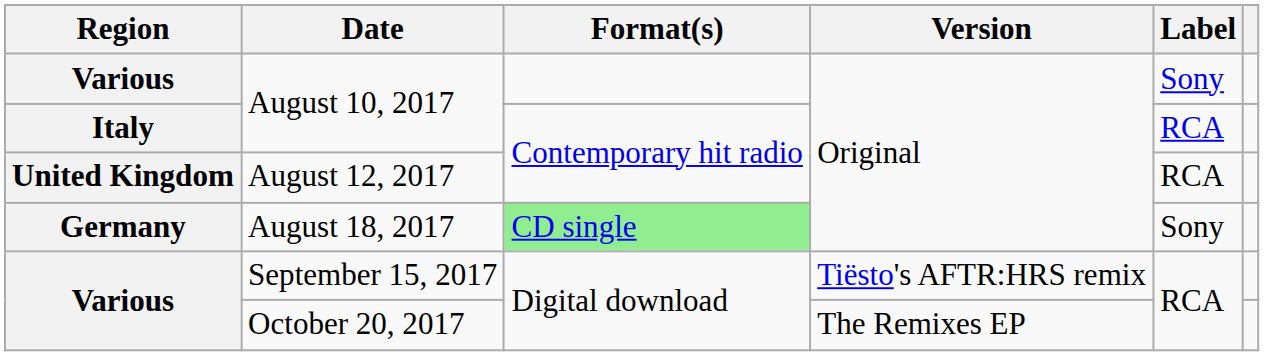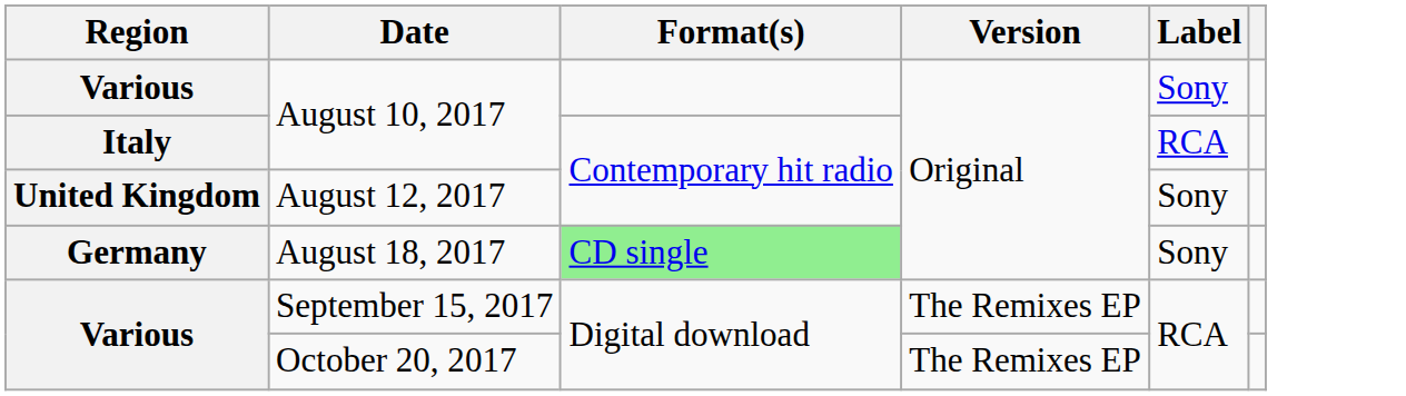 <table class="wikitable plainrowheaders">
 <tr>
 <th scope="col">Region</th>
 <th scope="col">Date</th>
 <th scope="col">Format(s)</th>
 <th scope="col">Version</th>
 <th scope="col">Label</th>
 <th scope="col"></th>
 </tr>
 <tr>
 <th scope="row">Various</th>
 <td rowspan="2">August 10, 2017</td>
 <td></td>
 <td rowspan="4">Original</td>
 <td><a href='#'>Sony</a></td>
 <td style="text-align:center;"></td>
 </tr>
 <tr>
 <th scope="row">Italy</th>
 <td rowspan="2"><a href='#'>Contemporary hit radio</a></td>
 <td><a href='#'>RCA</a></td>
 <td align="center"></td>
 </tr>
 <tr>
 <th scope="row">United Kingdom</th>
 <td>August 12, 2017</td>
-<td>RCA</td>
+<td>Sony</td>
 <td align="center"></td>
 </tr>
 <tr>
 <th scope="row">Germany</th>
 <td>August 18, 2017</td>
 <td style="background: lightgreen;"><a href='#'>CD single</a></td>
 <td>Sony</td>
 <td align="center"></td>
 </tr>
 <tr>
 <th scope="row" rowspan="2">Various</th>
 <td>September 15, 2017</td>
 <td rowspan="2">Digital download</td>
-<td><a href='#'>Tiësto</a>'s AFTR:HRS remix</td>
+<td>The Remixes EP</td>
 <td rowspan="2">RCA</td>
 <td align="center"></td>
 </tr>
 <tr>
 <td>October 20, 2017</td>
 <td>The Remixes EP</td>
 <td align="center"></td>
 </tr>
 </table>
